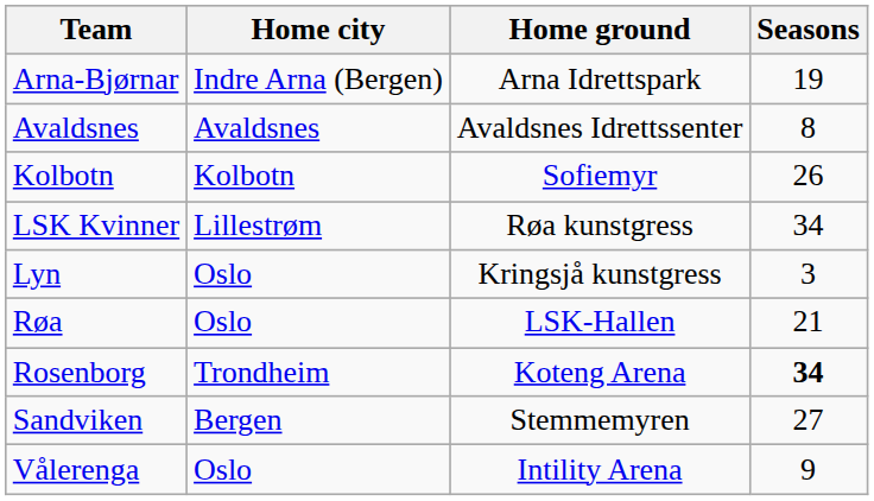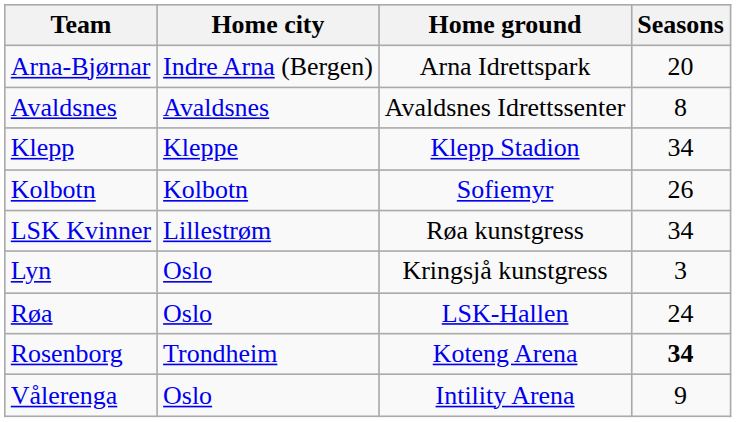 <table class="wikitable sortable" style="text-align:center;">
 <tr>
 <th>Team</th>
 <th>Home city</th>
 <th>Home ground</th>
 <th>Seasons</th>
 </tr>
 <tr>
 <td style="text-align:left"><a href='#'>Arna-Bjørnar</a></td>
 <td style="text-align:left"><a href='#'>Indre Arna</a> (Bergen)</td>
 <td>Arna Idrettspark</td>
-<td>19</td>
+<td>20</td>
 </tr>
 <tr>
 <td style="text-align:left"><a href='#'>Avaldsnes</a></td>
 <td style="text-align:left"><a href='#'>Avaldsnes</a></td>
 <td>Avaldsnes Idrettssenter</td>
 <td>8</td>
+</tr>
+<tr>
+<td style="text-align:left"><a href='#'>Klepp</a></td>
+<td style="text-align:left"><a href='#'>Kleppe</a></td>
+<td><a href='#'>Klepp Stadion</a></td>
+<td>34</td>
 </tr>
 <tr>
 <td style="text-align:left"><a href='#'>Kolbotn</a></td>
 <td style="text-align:left"><a href='#'>Kolbotn</a></td>
 <td><a href='#'>Sofiemyr</a></td>
 <td>26</td>
 </tr>
 <tr>
 <td style="text-align:left"><a href='#'>LSK Kvinner</a></td>
 <td style="text-align:left"><a href='#'>Lillestrøm</a></td>
 <td>Røa kunstgress</td>
 <td>34</td>
 </tr>
 <tr>
 <td style="text-align:left"><a href='#'>Lyn</a></td>
 <td style="text-align:left"><a href='#'>Oslo</a></td>
 <td>Kringsjå kunstgress</td>
 <td>3</td>
 </tr>
 <tr>
 <td style="text-align:left"><a href='#'>Røa</a></td>
 <td style="text-align:left"><a href='#'>Oslo</a></td>
 <td><a href='#'>LSK-Hallen</a></td>
-<td>21</td>
+<td>24</td>
 </tr>
 <tr>
 <td style="text-align:left"><a href='#'>Rosenborg</a></td>
 <td style="text-align:left"><a href='#'>Trondheim</a></td>
 <td><a href='#'>Koteng Arena</a></td>
 <td><strong>34</strong></td>
 </tr>
 <tr>
-<td style="text-align:left"><a href='#'>Sandviken</a></td>
-<td style="text-align:left"><a href='#'>Bergen</a></td>
-<td>Stemmemyren</td>
-<td>27</td>
-</tr>
-<tr>
 <td style="text-align:left"><a href='#'>Vålerenga</a></td>
 <td style="text-align:left"><a href='#'>Oslo</a></td>
 <td><a href='#'>Intility Arena</a></td>
 <td>9</td>
 </tr>
 </table>
